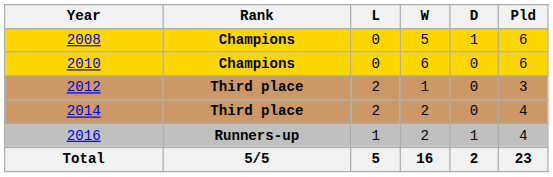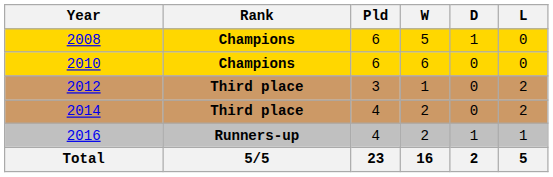 <table class="wikitable" style="text-align: center;font-size:90%;">
 <tr>
 <th width=125>Year</th>
 <th width=150>Rank</th>
-<th width=35>L</th>
+<th width=35>Pld</th>
 <th width=35>W</th>
 <th width=35>D</th>
-<th width=35>Pld</th>
+<th width=35>L</th>
 </tr>
 <tr bgcolor=gold>
 <td> <a href='#'>2008</a></td>
 <td><strong>Champions</strong></td>
-<td>0</td>
+<td>6</td>
 <td>5</td>
 <td>1</td>
-<td>6</td>
+<td>0</td>
 </tr>
 <tr bgcolor=gold>
 <td> <a href='#'>2010</a></td>
 <td><strong>Champions</strong></td>
-<td>0</td>
+<td>6</td>
 <td>6</td>
 <td>0</td>
-<td>6</td>
+<td>0</td>
 </tr>
 <tr bgcolor=#cc9966>
 <td> <a href='#'>2012</a></td>
 <td><strong>Third place</strong></td>
-<td>2</td>
+<td>3</td>
 <td>1</td>
 <td>0</td>
-<td>3</td>
+<td>2</td>
 </tr>
 <tr bgcolor=#cc9966>
 <td> <a href='#'>2014</a></td>
 <td><strong>Third place</strong></td>
-<td>2</td>
+<td>4</td>
 <td>2</td>
 <td>0</td>
-<td>4</td>
+<td>2</td>
 </tr>
 <tr bgcolor=silver>
 <td> <a href='#'>2016</a></td>
 <td><strong>Runners-up</strong></td>
-<td>1</td>
+<td>4</td>
 <td>2</td>
 <td>1</td>
-<td>4</td>
+<td>1</td>
 </tr>
 <tr>
 <th>Total</th>
 <th>5/5</th>
-<th>5</th>
+<th>23</th>
 <th>16</th>
 <th>2</th>
-<th>23</th>
+<th>5</th>
 </tr>
 </table>
